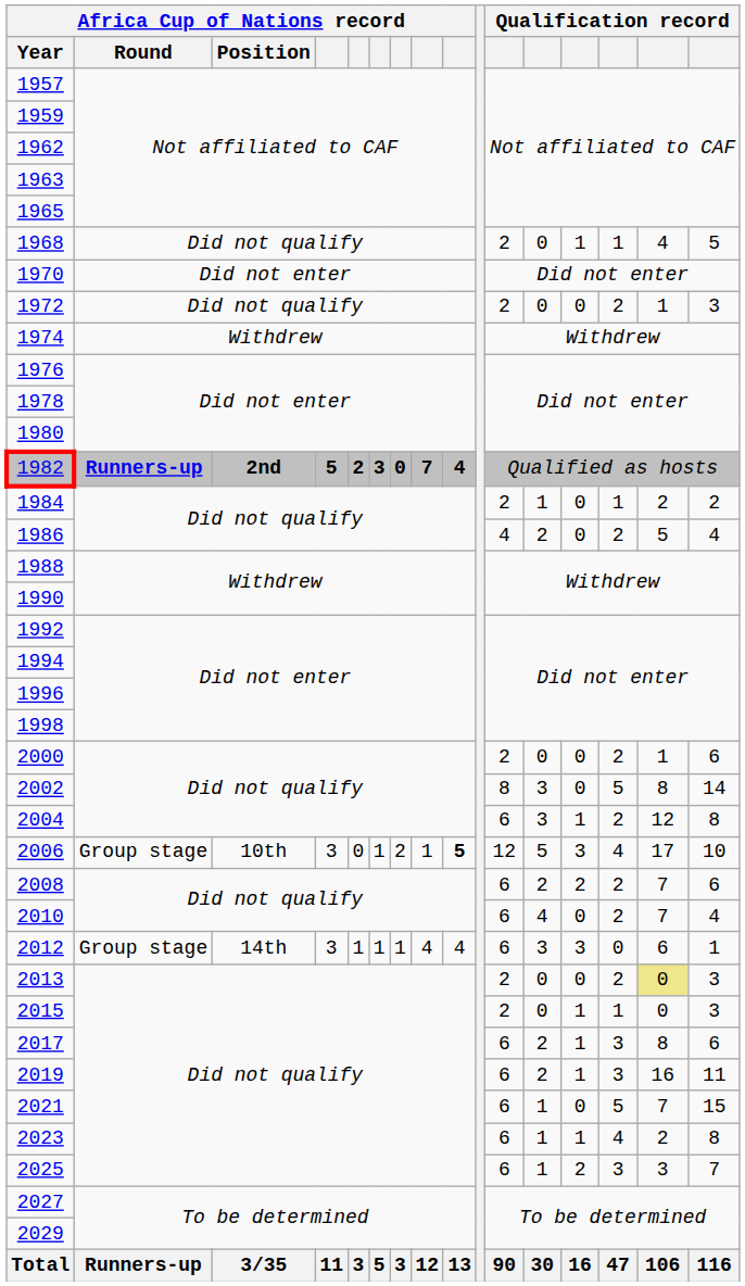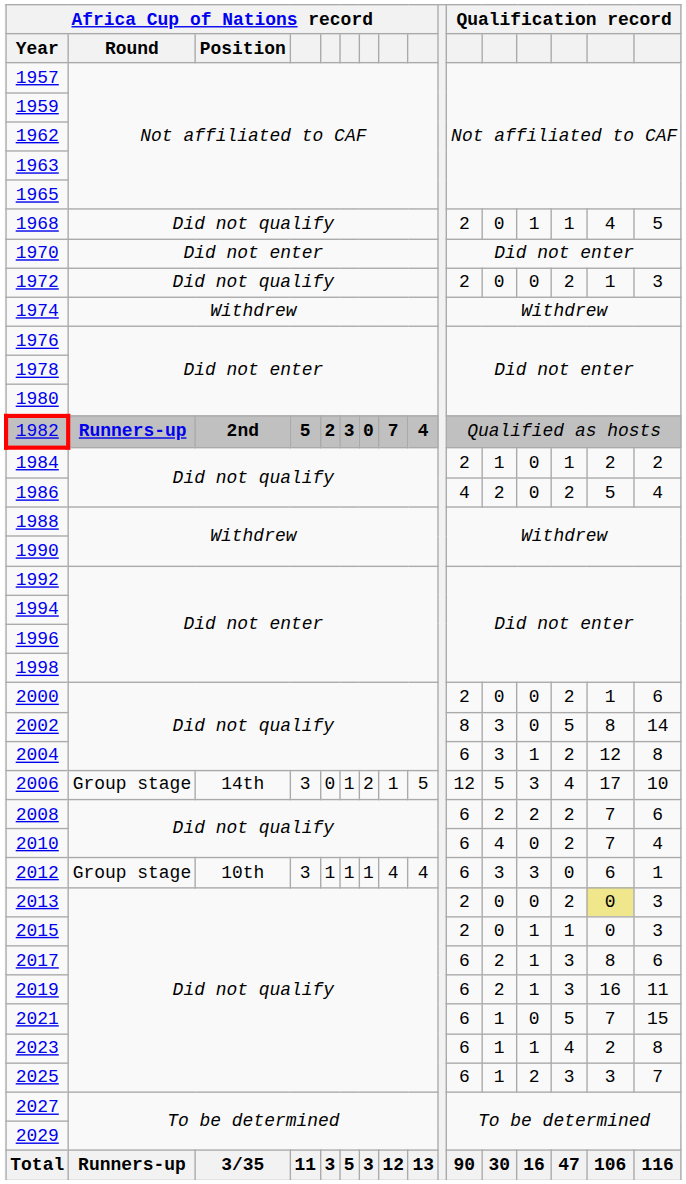 <table class="wikitable" style="text-align: center;">
 <tr>
 <th colspan=9><a href='#'>Africa Cup of Nations</a> record</th>
 <th rowspan="41"></th>
 <th colspan=6>Qualification record</th>
 </tr>
 <tr>
 <th>Year</th>
 <th>Round</th>
 <th>Position</th>
 <th></th>
 <th></th>
 <th></th>
 <th></th>
 <th></th>
 <th></th>
 <th></th>
 <th></th>
 <th></th>
 <th></th>
 <th></th>
 <th></th>
 </tr>
 <tr>
 <td> <a href='#'>1957</a></td>
 <td colspan=8 rowspan=5><em>Not affiliated to CAF</em></td>
 <td colspan=6 rowspan=5><em>Not affiliated to CAF</em></td>
 </tr>
 <tr>
 <td> <a href='#'>1959</a></td>
 </tr>
 <tr>
 <td> <a href='#'>1962</a></td>
 </tr>
 <tr>
 <td> <a href='#'>1963</a></td>
 </tr>
 <tr>
 <td> <a href='#'>1965</a></td>
 </tr>
 <tr>
 <td> <a href='#'>1968</a></td>
 <td colspan=8><em>Did not qualify</em></td>
 <td>2</td>
 <td>0</td>
 <td>1</td>
 <td>1</td>
 <td>4</td>
 <td>5</td>
 </tr>
 <tr>
 <td> <a href='#'>1970</a></td>
 <td colspan=8><em>Did not enter</em></td>
 <td colspan=6><em>Did not enter</em></td>
 </tr>
 <tr>
 <td> <a href='#'>1972</a></td>
 <td colspan=8><em>Did not qualify</em></td>
 <td>2</td>
 <td>0</td>
 <td>0</td>
 <td>2</td>
 <td>1</td>
 <td>3</td>
 </tr>
 <tr>
 <td> <a href='#'>1974</a></td>
 <td colspan=8><em>Withdrew</em></td>
 <td colspan=6><em>Withdrew</em></td>
 </tr>
 <tr>
 <td> <a href='#'>1976</a></td>
 <td colspan=8 rowspan=3><em>Did not enter</em></td>
 <td colspan=6 rowspan=3><em>Did not enter</em></td>
 </tr>
 <tr>
 <td> <a href='#'>1978</a></td>
 </tr>
 <tr>
 <td> <a href='#'>1980</a></td>
 </tr>
 <tr style="background:silver;">
 <td style="border: 3px solid red"> <a href='#'>1982</a></td>
 <td><strong><a href='#'>Runners-up</a></strong></td>
 <td><strong>2nd</strong></td>
 <td><strong>5</strong></td>
 <td><strong>2</strong></td>
 <td><strong>3</strong></td>
 <td><strong>0</strong></td>
 <td><strong>7</strong></td>
 <td><strong>4</strong></td>
 <td colspan=6><em>Qualified as hosts</em></td>
 </tr>
 <tr>
 <td> <a href='#'>1984</a></td>
 <td colspan=8 rowspan=2><em>Did not qualify</em></td>
 <td>2</td>
 <td>1</td>
 <td>0</td>
 <td>1</td>
 <td>2</td>
 <td>2</td>
 </tr>
 <tr>
 <td> <a href='#'>1986</a></td>
 <td>4</td>
 <td>2</td>
 <td>0</td>
 <td>2</td>
 <td>5</td>
 <td>4</td>
 </tr>
 <tr>
 <td> <a href='#'>1988</a></td>
 <td colspan=8 rowspan=2><em>Withdrew</em></td>
 <td colspan=6 rowspan=2><em>Withdrew</em></td>
 </tr>
 <tr>
 <td> <a href='#'>1990</a></td>
 </tr>
 <tr>
 <td> <a href='#'>1992</a></td>
 <td colspan=8 rowspan=4><em>Did not enter</em></td>
 <td colspan=6 rowspan=4><em>Did not enter</em></td>
 </tr>
 <tr>
 <td> <a href='#'>1994</a></td>
 </tr>
 <tr>
 <td> <a href='#'>1996</a></td>
 </tr>
 <tr>
 <td> <a href='#'>1998</a></td>
 </tr>
 <tr>
 <td>  <a href='#'>2000</a></td>
 <td colspan=8 rowspan=3><em>Did not qualify</em></td>
 <td>2</td>
 <td>0</td>
 <td>0</td>
 <td>2</td>
 <td>1</td>
 <td>6</td>
 </tr>
 <tr>
 <td> <a href='#'>2002</a></td>
 <td>8</td>
 <td>3</td>
 <td>0</td>
 <td>5</td>
 <td>8</td>
 <td>14</td>
 </tr>
 <tr>
 <td> <a href='#'>2004</a></td>
 <td>6</td>
 <td>3</td>
 <td>1</td>
 <td>2</td>
 <td>12</td>
 <td>8</td>
 </tr>
 <tr>
 <td> <a href='#'>2006</a></td>
 <td>Group stage</td>
-<td>10th</td>
+<td>14th</td>
 <td>3</td>
 <td>0</td>
 <td>1</td>
 <td>2</td>
 <td>1</td>
-<td><strong>5</strong></td>
+<td>5</td>
 <td>12</td>
 <td>5</td>
 <td>3</td>
 <td>4</td>
 <td>17</td>
 <td>10</td>
 </tr>
 <tr>
 <td> <a href='#'>2008</a></td>
 <td colspan=8 rowspan=2><em>Did not qualify</em></td>
 <td>6</td>
 <td>2</td>
 <td>2</td>
 <td>2</td>
 <td>7</td>
 <td>6</td>
 </tr>
 <tr>
 <td> <a href='#'>2010</a></td>
 <td>6</td>
 <td>4</td>
 <td>0</td>
 <td>2</td>
 <td>7</td>
 <td>4</td>
 </tr>
 <tr>
 <td>  <a href='#'>2012</a></td>
 <td>Group stage</td>
-<td>14th</td>
+<td>10th</td>
 <td>3</td>
 <td>1</td>
 <td>1</td>
 <td>1</td>
 <td>4</td>
 <td>4</td>
 <td>6</td>
 <td>3</td>
 <td>3</td>
 <td>0</td>
 <td>6</td>
 <td>1</td>
 </tr>
 <tr>
 <td> <a href='#'>2013</a></td>
 <td colspan=8 rowspan=7><em>Did not qualify</em></td>
 <td>2</td>
 <td>0</td>
 <td>0</td>
 <td>2</td>
 <td style="background: khaki;">0</td>
 <td>3</td>
 </tr>
 <tr>
 <td> <a href='#'>2015</a></td>
 <td>2</td>
 <td>0</td>
 <td>1</td>
 <td>1</td>
 <td>0</td>
 <td>3</td>
 </tr>
 <tr>
 <td> <a href='#'>2017</a></td>
 <td>6</td>
 <td>2</td>
 <td>1</td>
 <td>3</td>
 <td>8</td>
 <td>6</td>
 </tr>
 <tr>
 <td> <a href='#'>2019</a></td>
 <td>6</td>
 <td>2</td>
 <td>1</td>
 <td>3</td>
 <td>16</td>
 <td>11</td>
 </tr>
 <tr>
 <td> <a href='#'>2021</a></td>
 <td>6</td>
 <td>1</td>
 <td>0</td>
 <td>5</td>
 <td>7</td>
 <td>15</td>
 </tr>
 <tr>
 <td> <a href='#'>2023</a></td>
 <td>6</td>
 <td>1</td>
 <td>1</td>
 <td>4</td>
 <td>2</td>
 <td>8</td>
 </tr>
 <tr>
 <td> <a href='#'>2025</a></td>
 <td>6</td>
 <td>1</td>
 <td>2</td>
 <td>3</td>
 <td>3</td>
 <td>7</td>
 </tr>
 <tr>
 <td>   <a href='#'>2027</a></td>
 <td colspan="8" rowspan="2"><em>To be determined</em></td>
 <td colspan="6" rowspan="2"><em>To be determined</em></td>
 </tr>
 <tr>
 <td> <a href='#'>2029</a></td>
 </tr>
 <tr>
 <th>Total</th>
 <th>Runners-up</th>
 <th>3/35</th>
 <th>11</th>
 <th>3</th>
 <th>5</th>
 <th>3</th>
 <th>12</th>
 <th>13</th>
 <th>90</th>
 <th>30</th>
 <th>16</th>
 <th>47</th>
 <th>106</th>
 <th>116</th>
 </tr>
 </table>
